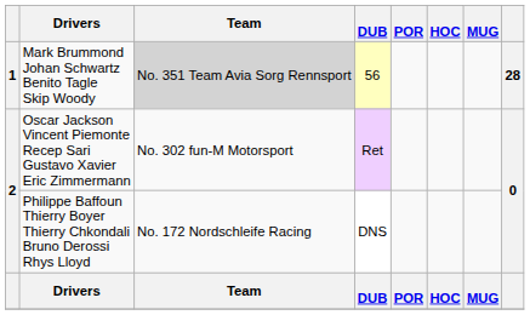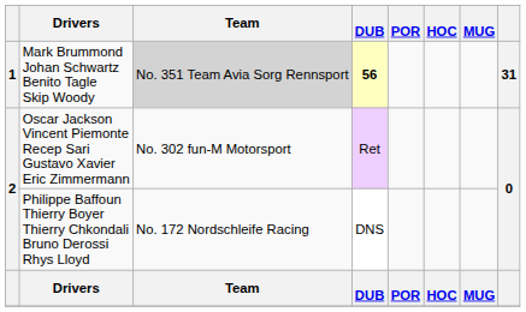 <table align=left| class="wikitable" style="font-size: 85%; text-align: center">
 <tr valign="top">
 <th valign=middle></th>
 <th valign=middle>Drivers</th>
 <th valign=middle>Team</th>
 <th><br><a href='#'>DUB</a></th>
 <th><br><a href='#'>POR</a></th>
 <th><br><a href='#'>HOC</a></th>
 <th><br><a href='#'>MUG</a></th>
 <th valign=middle>  </th>
 </tr>
 <tr>
 <th>1</th>
 <td align=left> Mark Brummond<br> Johan Schwartz<br> Benito Tagle<br> Skip Woody</td>
 <td align=left style="background: lightgrey;"> No. 351 Team Avia Sorg Rennsport</td>
-<td style="background:#FFFFBF;">56</td>
+<td style="background:#FFFFBF;"><strong>56</strong></td>
 <td></td>
 <td></td>
 <td></td>
-<th>28</th>
+<th>31</th>
 </tr>
 <tr>
 <th rowspan=2>2</th>
 <td align=left> Oscar Jackson<br> Vincent Piemonte<br> Recep Sari<br> Gustavo Xavier<br> Eric Zimmermann</td>
 <td align=left> No. 302  fun-M Motorsport</td>
 <td style="background:#EFCFFF;">Ret</td>
 <td></td>
 <td></td>
 <td></td>
 <th rowspan=2>0</th>
 </tr>
 <tr>
 <td align=left> Philippe Baffoun<br> Thierry Boyer<br> Thierry Chkondali<br> Bruno Derossi<br> Rhys Lloyd</td>
 <td align=left> No. 172 Nordschleife Racing</td>
 <td style="background:#FFFFFF;">DNS</td>
 <td></td>
 <td></td>
 <td></td>
 </tr>
 <tr>
 <th valign=middle></th>
 <th valign=middle>Drivers</th>
 <th valign=middle>Team</th>
 <th><br><a href='#'>DUB</a></th>
 <th><br><a href='#'>POR</a></th>
 <th><br><a href='#'>HOC</a></th>
 <th><br><a href='#'>MUG</a></th>
 <th valign=middle>  </th>
 </tr>
 <tr>
 </tr>
 </table>
